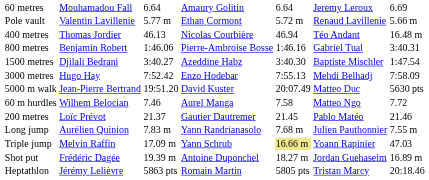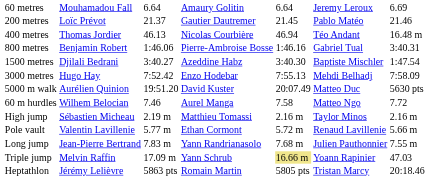 <table>
 <tr>
 <td>60 metres</td>
 <td><a href='#'>Mouhamadou Fall</a></td>
 <td>6.64</td>
 <td><a href='#'>Amaury Golitin</a></td>
 <td>6.64</td>
 <td><a href='#'>Jeremy Leroux</a></td>
 <td>6.69</td>
 </tr>
 <tr>
-<td>Pole vault</td>
-<td><a href='#'>Valentin Lavillenie</a></td>
-<td>5.77 m</td>
-<td><a href='#'>Ethan Cormont</a></td>
-<td>5.72 m</td>
-<td><a href='#'>Renaud Lavillenie</a></td>
-<td>5.66 m</td>
+<td>200 metres</td>
+<td><a href='#'>Loïc Prévot</a></td>
+<td>21.37</td>
+<td><a href='#'>Gautier Dautremer</a></td>
+<td>21.45</td>
+<td><a href='#'>Pablo Matéo</a></td>
+<td>21.46</td>
 </tr>
 <tr>
 <td>400 metres</td>
 <td><a href='#'>Thomas Jordier</a></td>
 <td>46.13</td>
 <td><a href='#'>Nicolas Courbière</a></td>
 <td>46.94</td>
 <td><a href='#'>Téo Andant</a></td>
 <td>16.48 m</td>
 </tr>
 <tr>
 <td>800 metres</td>
 <td><a href='#'>Benjamin Robert</a></td>
 <td>1:46.06</td>
 <td><a href='#'>Pierre-Ambroise Bosse</a></td>
 <td>1:46.16</td>
 <td><a href='#'>Gabriel Tual</a></td>
 <td>3:40.31</td>
 </tr>
 <tr>
 <td>1500 metres</td>
 <td><a href='#'>Djilali Bedrani</a></td>
 <td>3:40.27</td>
 <td><a href='#'>Azeddine Habz</a></td>
 <td>3:40.30</td>
 <td><a href='#'>Baptiste Mischler</a></td>
 <td>1:47.54</td>
 </tr>
 <tr>
 <td>3000 metres</td>
 <td><a href='#'>Hugo Hay</a></td>
 <td>7:52.42</td>
 <td><a href='#'>Enzo Hodebar</a></td>
 <td>7:55.13</td>
 <td><a href='#'>Mehdi Belhadj</a></td>
 <td>7:58.09</td>
 </tr>
 <tr>
 <td>5000 m walk</td>
-<td><a href='#'>Jean-Pierre Bertrand</a></td>
+<td><a href='#'>Aurélien Quinion</a></td>
 <td>19:51.20</td>
 <td><a href='#'>David Kuster</a></td>
 <td>20:07.49</td>
 <td><a href='#'>Matteo Duc</a></td>
 <td>5630 pts</td>
 </tr>
 <tr>
 <td>60 m hurdles</td>
 <td><a href='#'>Wilhem Belocian</a></td>
 <td>7.46</td>
 <td><a href='#'>Aurel Manga</a></td>
 <td>7.58</td>
 <td><a href='#'>Matteo Ngo</a></td>
 <td>7.72</td>
 </tr>
 <tr>
-<td>200 metres</td>
-<td><a href='#'>Loïc Prévot</a></td>
-<td>21.37</td>
-<td><a href='#'>Gautier Dautremer</a></td>
-<td>21.45</td>
-<td><a href='#'>Pablo Matéo</a></td>
-<td>21.46</td>
+<td>High jump</td>
+<td><a href='#'>Sébastien Micheau</a></td>
+<td>2.19 m</td>
+<td><a href='#'>Matthieu Tomassi</a></td>
+<td>2.16 m</td>
+<td><a href='#'>Taylor Minos</a></td>
+<td>2.16 m</td>
+</tr>
+<tr>
+<td>Pole vault</td>
+<td><a href='#'>Valentin Lavillenie</a></td>
+<td>5.77 m</td>
+<td><a href='#'>Ethan Cormont</a></td>
+<td>5.72 m</td>
+<td><a href='#'>Renaud Lavillenie</a></td>
+<td>5.66 m</td>
 </tr>
 <tr>
 <td>Long jump</td>
-<td><a href='#'>Aurélien Quinion</a></td>
+<td><a href='#'>Jean-Pierre Bertrand</a></td>
 <td>7.83 m</td>
 <td><a href='#'>Yann Randrianasolo</a></td>
 <td>7.68 m</td>
 <td><a href='#'>Julien Pauthonnier</a></td>
 <td>7.55 m</td>
 </tr>
 <tr>
 <td>Triple jump</td>
 <td><a href='#'>Melvin Raffin</a></td>
 <td>17.09 m</td>
 <td><a href='#'>Yann Schrub</a></td>
 <td style="background: khaki;">16.66 m</td>
 <td><a href='#'>Yoann Rapinier</a></td>
 <td>47.03</td>
 </tr>
 <tr>
-<td>Shot put</td>
-<td><a href='#'>Frédéric Dagée</a></td>
-<td>19.39 m</td>
-<td><a href='#'>Antoine Duponchel</a></td>
-<td>18.27 m</td>
-<td><a href='#'>Jordan Guehaseim</a></td>
-<td>16.89 m</td>
-</tr>
-<tr>
 <td>Heptathlon</td>
 <td><a href='#'>Jérémy Lelièvre</a></td>
 <td>5863 pts</td>
 <td><a href='#'>Romain Martin</a></td>
 <td>5805 pts</td>
 <td><a href='#'>Tristan Marcy</a></td>
 <td>20:18.46</td>
 </tr>
 </table>
